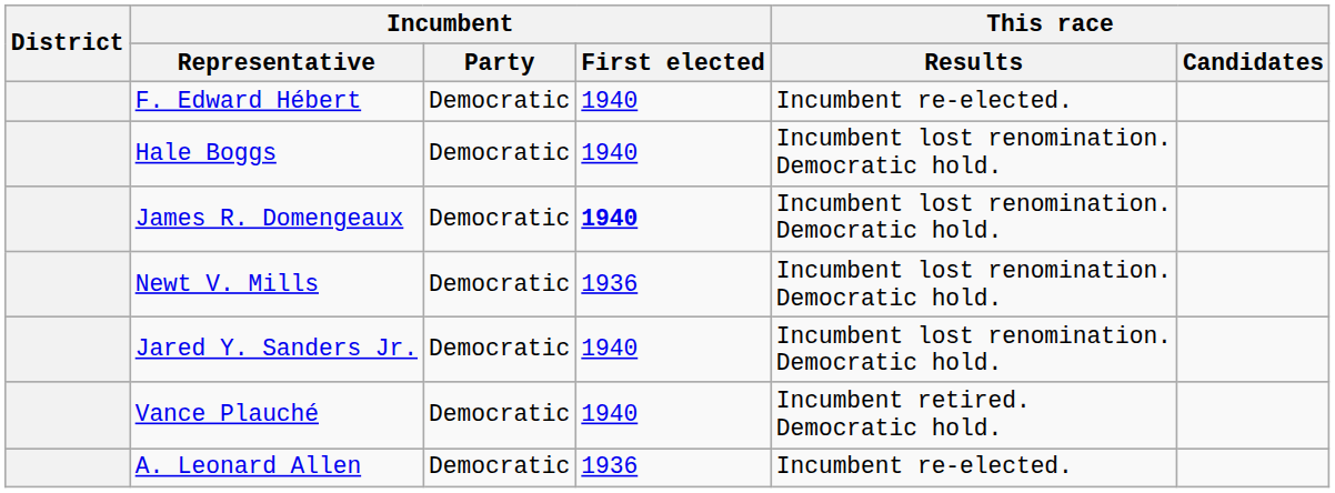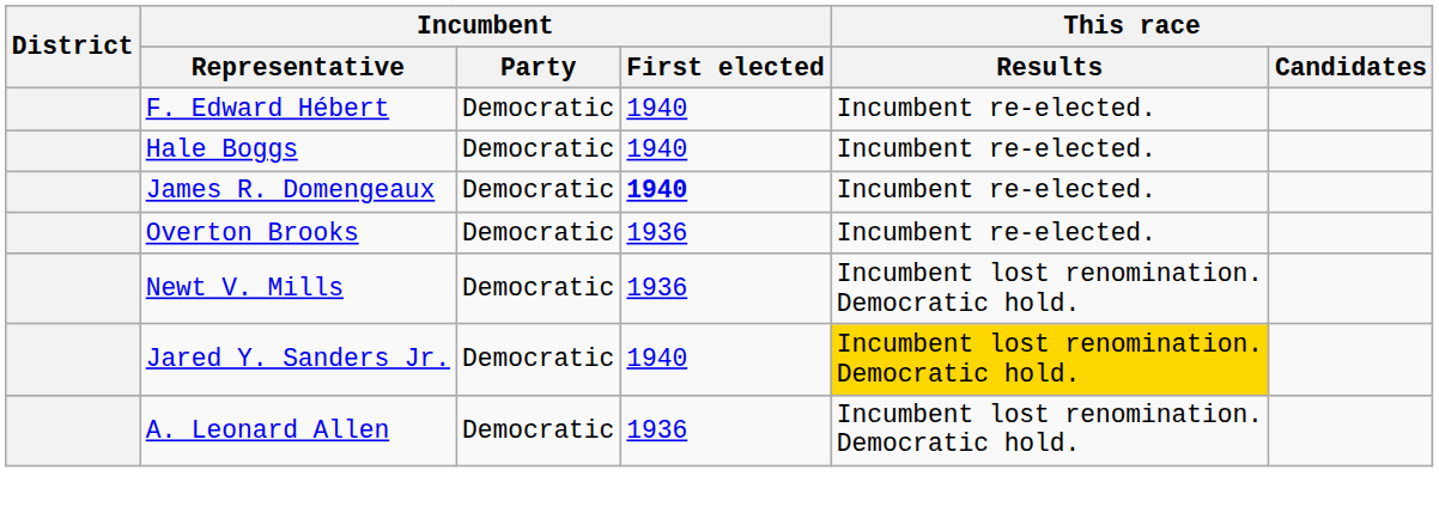 <table class=wikitable>
 <tr>
 <th rowspan=2>District</th>
 <th colspan=3>Incumbent</th>
 <th colspan=2>This race</th>
 </tr>
 <tr>
 <th>Representative</th>
 <th>Party</th>
 <th>First elected</th>
 <th>Results</th>
 <th>Candidates</th>
 </tr>
 <tr>
 <th></th>
 <td><a href='#'>F. Edward Hébert</a></td>
 <td>Democratic</td>
 <td><a href='#'>1940</a></td>
 <td>Incumbent re-elected.</td>
 <td nowrap></td>
 </tr>
 <tr>
 <th></th>
 <td><a href='#'>Hale Boggs</a></td>
 <td>Democratic</td>
 <td><a href='#'>1940</a></td>
-<td>Incumbent lost renomination.<br>Democratic hold.</td>
+<td>Incumbent re-elected.</td>
 <td nowrap></td>
 </tr>
 <tr>
 <th></th>
 <td><a href='#'>James R. Domengeaux</a></td>
 <td>Democratic</td>
 <td><strong><a href='#'>1940</a></strong></td>
-<td>Incumbent lost renomination.<br>Democratic hold.</td>
+<td>Incumbent re-elected.</td>
+<td nowrap></td>
+</tr>
+<tr>
+<th></th>
+<td><a href='#'>Overton Brooks</a></td>
+<td>Democratic</td>
+<td><a href='#'>1936</a></td>
+<td>Incumbent re-elected.</td>
 <td nowrap></td>
 </tr>
 <tr>
 <th></th>
 <td><a href='#'>Newt V. Mills</a></td>
 <td>Democratic</td>
 <td><a href='#'>1936</a></td>
 <td>Incumbent lost renomination.<br>Democratic hold.</td>
 <td nowrap></td>
 </tr>
 <tr>
 <th></th>
 <td><a href='#'>Jared Y. Sanders Jr.</a></td>
 <td>Democratic</td>
 <td><a href='#'>1940</a></td>
-<td>Incumbent lost renomination.<br>Democratic hold.</td>
-<td nowrap></td>
-</tr>
-<tr>
-<th></th>
-<td><a href='#'>Vance Plauché</a></td>
-<td>Democratic</td>
-<td><a href='#'>1940</a></td>
-<td>Incumbent retired.<br>Democratic hold.</td>
+<td style="background: gold;">Incumbent lost renomination.<br>Democratic hold.</td>
 <td nowrap></td>
 </tr>
 <tr>
 <th></th>
 <td><a href='#'>A. Leonard Allen</a></td>
 <td>Democratic</td>
 <td><a href='#'>1936</a></td>
-<td>Incumbent re-elected.</td>
+<td>Incumbent lost renomination.<br>Democratic hold.</td>
 <td nowrap></td>
 </tr>
 </table>
